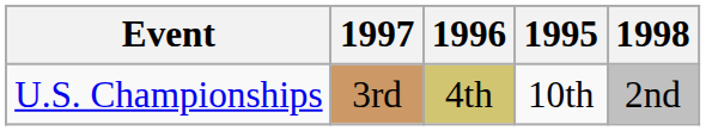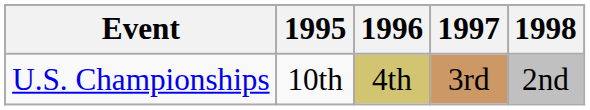 <table class="wikitable" style="text-align:center">
 <tr>
 <th>Event</th>
+<th>1995</th>
+<th>1996</th>
 <th>1997</th>
-<th>1996</th>
-<th>1995</th>
 <th>1998</th>
 </tr>
 <tr>
 <td align=left><a href='#'>U.S. Championships</a></td>
+<td>10th</td>
+<td bgcolor=d1c571>4th</td>
 <td bgcolor=cc9966>3rd</td>
-<td bgcolor=d1c571>4th</td>
-<td>10th</td>
 <td bgcolor=silver>2nd</td>
 </tr>
 </table>
